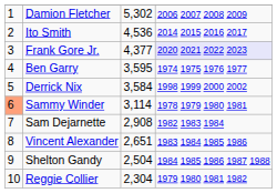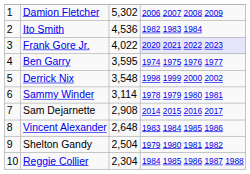 <table class="wikitable">
 <tr>
 </tr>
 <tr>
 <td>1</td>
 <td><a href='#'>Damion Fletcher</a></td>
 <td>5,302</td>
 <td style="font-size:80%;"><a href='#'>2006</a> <a href='#'>2007</a> <a href='#'>2008</a> <a href='#'>2009</a></td>
 </tr>
 <tr>
 <td>2</td>
 <td><a href='#'>Ito Smith</a></td>
 <td>4,536</td>
-<td style="font-size:80%;"><a href='#'>2014</a> <a href='#'>2015</a> <a href='#'>2016</a> <a href='#'>2017</a></td>
+<td style="font-size:80%;"><a href='#'>1982</a> <a href='#'>1983</a> <a href='#'>1984</a></td>
 </tr>
 <tr>
 <td>3</td>
 <td><a href='#'>Frank Gore Jr.</a></td>
-<td>4,377</td>
+<td>4,022</td>
 <td style="background: lavender; font-size:80%;"><a href='#'>2020</a> <a href='#'>2021</a> <a href='#'>2022</a> <a href='#'>2023</a></td>
 </tr>
 <tr>
 <td>4</td>
 <td><a href='#'>Ben Garry</a></td>
 <td>3,595</td>
 <td style="font-size:80%;"><a href='#'>1974</a> <a href='#'>1975</a> <a href='#'>1976</a> <a href='#'>1977</a></td>
 </tr>
 <tr>
 <td>5</td>
 <td><a href='#'>Derrick Nix</a></td>
-<td>3,584</td>
+<td>3,548</td>
 <td style="font-size:80%;"><a href='#'>1998</a> <a href='#'>1999</a> <a href='#'>2000</a> <a href='#'>2002</a></td>
 </tr>
 <tr>
-<td style="background: lightsalmon;">6</td>
+<td>6</td>
 <td><a href='#'>Sammy Winder</a></td>
 <td>3,114</td>
 <td style="font-size:80%;"><a href='#'>1978</a> <a href='#'>1979</a> <a href='#'>1980</a> <a href='#'>1981</a></td>
 </tr>
 <tr>
 <td>7</td>
 <td>Sam Dejarnette</td>
 <td>2,908</td>
-<td style="font-size:80%;"><a href='#'>1982</a> <a href='#'>1983</a> <a href='#'>1984</a></td>
+<td style="font-size:80%;"><a href='#'>2014</a> <a href='#'>2015</a> <a href='#'>2016</a> <a href='#'>2017</a></td>
 </tr>
 <tr>
 <td>8</td>
 <td><a href='#'>Vincent Alexander</a></td>
-<td>2,651</td>
+<td>2,648</td>
 <td style="font-size:80%;"><a href='#'>1983</a> <a href='#'>1984</a> <a href='#'>1985</a> <a href='#'>1986</a></td>
 </tr>
 <tr>
 <td>9</td>
 <td>Shelton Gandy</td>
 <td>2,504</td>
-<td style="font-size:80%;"><a href='#'>1984</a> <a href='#'>1985</a> <a href='#'>1986</a> <a href='#'>1987</a> <a href='#'>1988</a></td>
+<td style="font-size:80%;"><a href='#'>1979</a> <a href='#'>1980</a> <a href='#'>1981</a> <a href='#'>1982</a></td>
 </tr>
 <tr>
 <td>10</td>
 <td><a href='#'>Reggie Collier</a></td>
 <td>2,304</td>
-<td style="font-size:80%;"><a href='#'>1979</a> <a href='#'>1980</a> <a href='#'>1981</a> <a href='#'>1982</a></td>
+<td style="font-size:80%;"><a href='#'>1984</a> <a href='#'>1985</a> <a href='#'>1986</a> <a href='#'>1987</a> <a href='#'>1988</a></td>
 </tr>
 </table>
